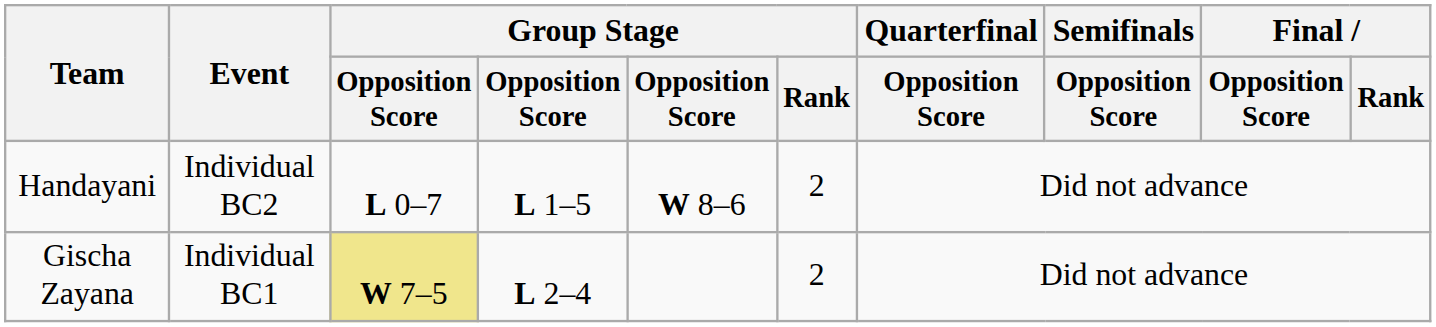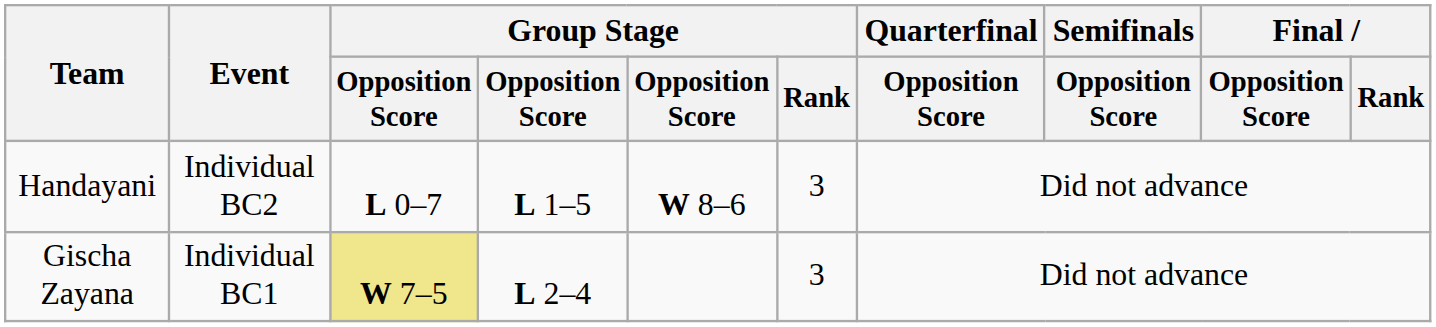 <table class="wikitable" style="font-size:85%">
 <tr>
 <th rowspan=2>Team</th>
 <th rowspan=2>Event</th>
 <th colspan=4>Group Stage</th>
 <th>Quarterfinal</th>
 <th>Semifinals</th>
 <th colspan=2>Final / </th>
 </tr>
 <tr style="font-size:90%">
 <th>Opposition<br>Score</th>
 <th>Opposition<br>Score</th>
 <th>Opposition<br>Score</th>
 <th>Rank</th>
 <th>Opposition<br>Score</th>
 <th>Opposition<br>Score</th>
 <th>Opposition<br>Score</th>
 <th>Rank</th>
 </tr>
 <tr align=center>
 <td align=center>Handayani</td>
 <td align=center>Individual BC2</td>
 <td align=center><br><strong>L</strong> 0–7</td>
 <td align=center><br><strong>L</strong> 1–5</td>
 <td align=center><br><strong>W</strong> 8–6</td>
-<td>2</td>
+<td>3</td>
 <td colspan="4">Did not advance</td>
 </tr>
 <tr align=center>
 <td align=center>Gischa Zayana</td>
 <td align=center>Individual BC1</td>
 <td align=center style="background: khaki;"><br><strong>W</strong> 7–5</td>
 <td align=center><br><strong>L</strong> 2–4</td>
 <td></td>
-<td>2</td>
+<td>3</td>
 <td colspan="4">Did not advance</td>
 </tr>
 </table>
